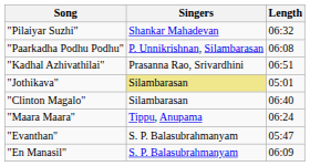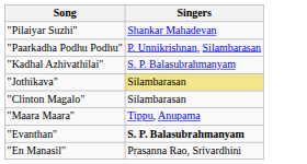 <table class="wikitable">
 <tr>
 <th>Song</th>
 <th>Singers</th>
-<th>Length</th>
 </tr>
 <tr>
 <td>"Pilaiyar Suzhi"</td>
 <td><a href='#'>Shankar Mahadevan</a></td>
-<td>06:32</td>
 </tr>
 <tr>
 <td>"Paarkadha Podhu Podhu"</td>
 <td><a href='#'>P. Unnikrishnan</a>, <a href='#'>Silambarasan</a></td>
-<td>06:08</td>
 </tr>
 <tr>
 <td>"Kadhal Azhivathilai"</td>
-<td>Prasanna Rao, Srivardhini</td>
-<td>06:51</td>
+<td><a href='#'>S. P. Balasubrahmanyam</a></td>
 </tr>
 <tr>
 <td>"Jothikava"</td>
 <td style="background: khaki;">Silambarasan</td>
-<td>05:01</td>
 </tr>
 <tr>
 <td>"Clinton Magalo"</td>
 <td>Silambarasan</td>
-<td>06:40</td>
 </tr>
 <tr>
 <td>"Maara Maara"</td>
 <td><a href='#'>Tippu</a>, <a href='#'>Anupama</a></td>
-<td>06:24</td>
 </tr>
 <tr>
 <td>"Evanthan"</td>
-<td>S. P. Balasubrahmanyam</td>
-<td>05:47</td>
+<td><strong>S. P. Balasubrahmanyam</strong></td>
 </tr>
 <tr>
 <td>"En Manasil"</td>
-<td><a href='#'>S. P. Balasubrahmanyam</a></td>
-<td>06:09</td>
+<td>Prasanna Rao, Srivardhini</td>
 </tr>
 </table>
